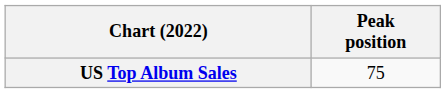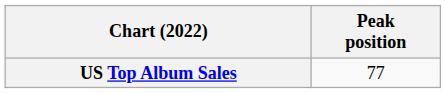 <table class="wikitable plainrowheaders" style="text-align:center; float:right; margin-left:18px; width:24.2em; font-size:88%;">
 <tr>
 <th>Chart (2022)</th>
 <th>Peak<br>position</th>
 </tr>
 <tr>
 <th scope="row">US <a href='#'>Top Album Sales</a></th>
-<td>75</td>
+<td>77</td>
 </tr>
 </table>
